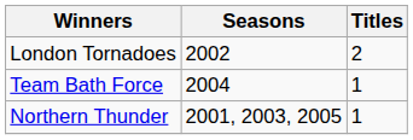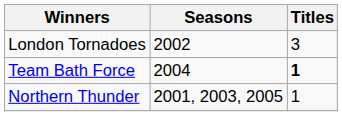 <table class="wikitable collapsible">
 <tr>
 <th>Winners</th>
 <th>Seasons</th>
 <th>Titles</th>
 </tr>
 <tr>
 <td>London Tornadoes</td>
 <td>2002</td>
-<td>2</td>
+<td>3</td>
 </tr>
 <tr>
 <td><a href='#'>Team Bath Force</a></td>
 <td>2004</td>
-<td>1</td>
+<td><strong>1</strong></td>
 </tr>
 <tr>
 <td><a href='#'>Northern Thunder</a></td>
 <td>2001, 2003, 2005</td>
 <td>1</td>
 </tr>
 <tr>
 </tr>
 </table>
